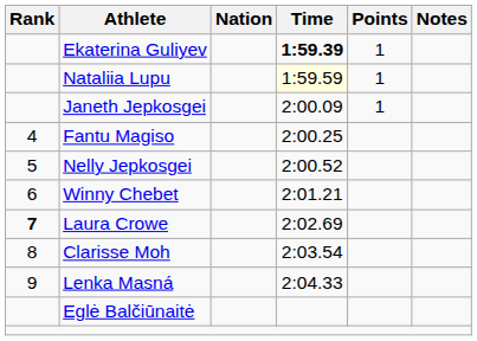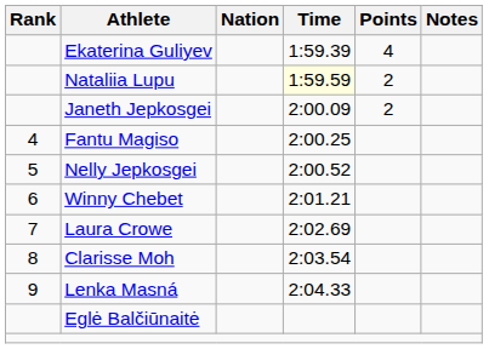 <table class="wikitable mw-datatable sortable" style="text-align:center;">
 <tr>
 <th scope="col" style="width: 10px;">Rank</th>
 <th scope="col">Athlete</th>
 <th scope="col">Nation</th>
 <th scope="col">Time</th>
 <th scope="col">Points</th>
 <th scope="col">Notes</th>
 </tr>
 <tr>
 <td></td>
 <td align="left"><a href='#'>Ekaterina Guliyev</a></td>
 <td align="left"></td>
-<td><strong>1:59.39</strong></td>
-<td>1</td>
+<td>1:59.39</td>
+<td>4</td>
 <td></td>
 </tr>
 <tr>
 <td></td>
 <td align="left"><a href='#'>Nataliia Lupu</a></td>
 <td align="left"></td>
 <td style="background: lightyellow;">1:59.59</td>
-<td>1</td>
+<td>2</td>
 <td></td>
 </tr>
 <tr>
 <td></td>
 <td align="left"><a href='#'>Janeth Jepkosgei</a></td>
 <td align="left"></td>
 <td>2:00.09</td>
-<td>1</td>
+<td>2</td>
 <td></td>
 </tr>
 <tr>
 <td>4</td>
 <td align="left"><a href='#'>Fantu Magiso</a></td>
 <td align="left"></td>
 <td>2:00.25</td>
 <td></td>
 <td></td>
 </tr>
 <tr>
 <td>5</td>
 <td align="left"><a href='#'>Nelly Jepkosgei</a></td>
 <td align="left"></td>
 <td>2:00.52</td>
 <td></td>
 <td></td>
 </tr>
 <tr>
 <td>6</td>
 <td align="left"><a href='#'>Winny Chebet</a></td>
 <td align="left"></td>
 <td>2:01.21</td>
 <td></td>
 <td></td>
 </tr>
 <tr>
-<td><strong>7</strong></td>
+<td>7</td>
 <td align="left"><a href='#'>Laura Crowe</a></td>
 <td align="left"></td>
 <td>2:02.69</td>
 <td></td>
 <td></td>
 </tr>
 <tr>
 <td>8</td>
 <td align="left"><a href='#'>Clarisse Moh</a></td>
 <td align="left"></td>
 <td>2:03.54</td>
 <td></td>
 <td></td>
 </tr>
 <tr>
 <td>9</td>
 <td align="left"><a href='#'>Lenka Masná</a></td>
 <td align="left"></td>
 <td>2:04.33</td>
 <td></td>
 <td></td>
 </tr>
 <tr>
 <td></td>
 <td align="left"><a href='#'>Eglė Balčiūnaitė</a></td>
 <td align="left"></td>
 <td></td>
 <td></td>
 <td></td>
 </tr>
 <tr class="sortbottom">
 <td colspan="6"></td>
 </tr>
 </table>
